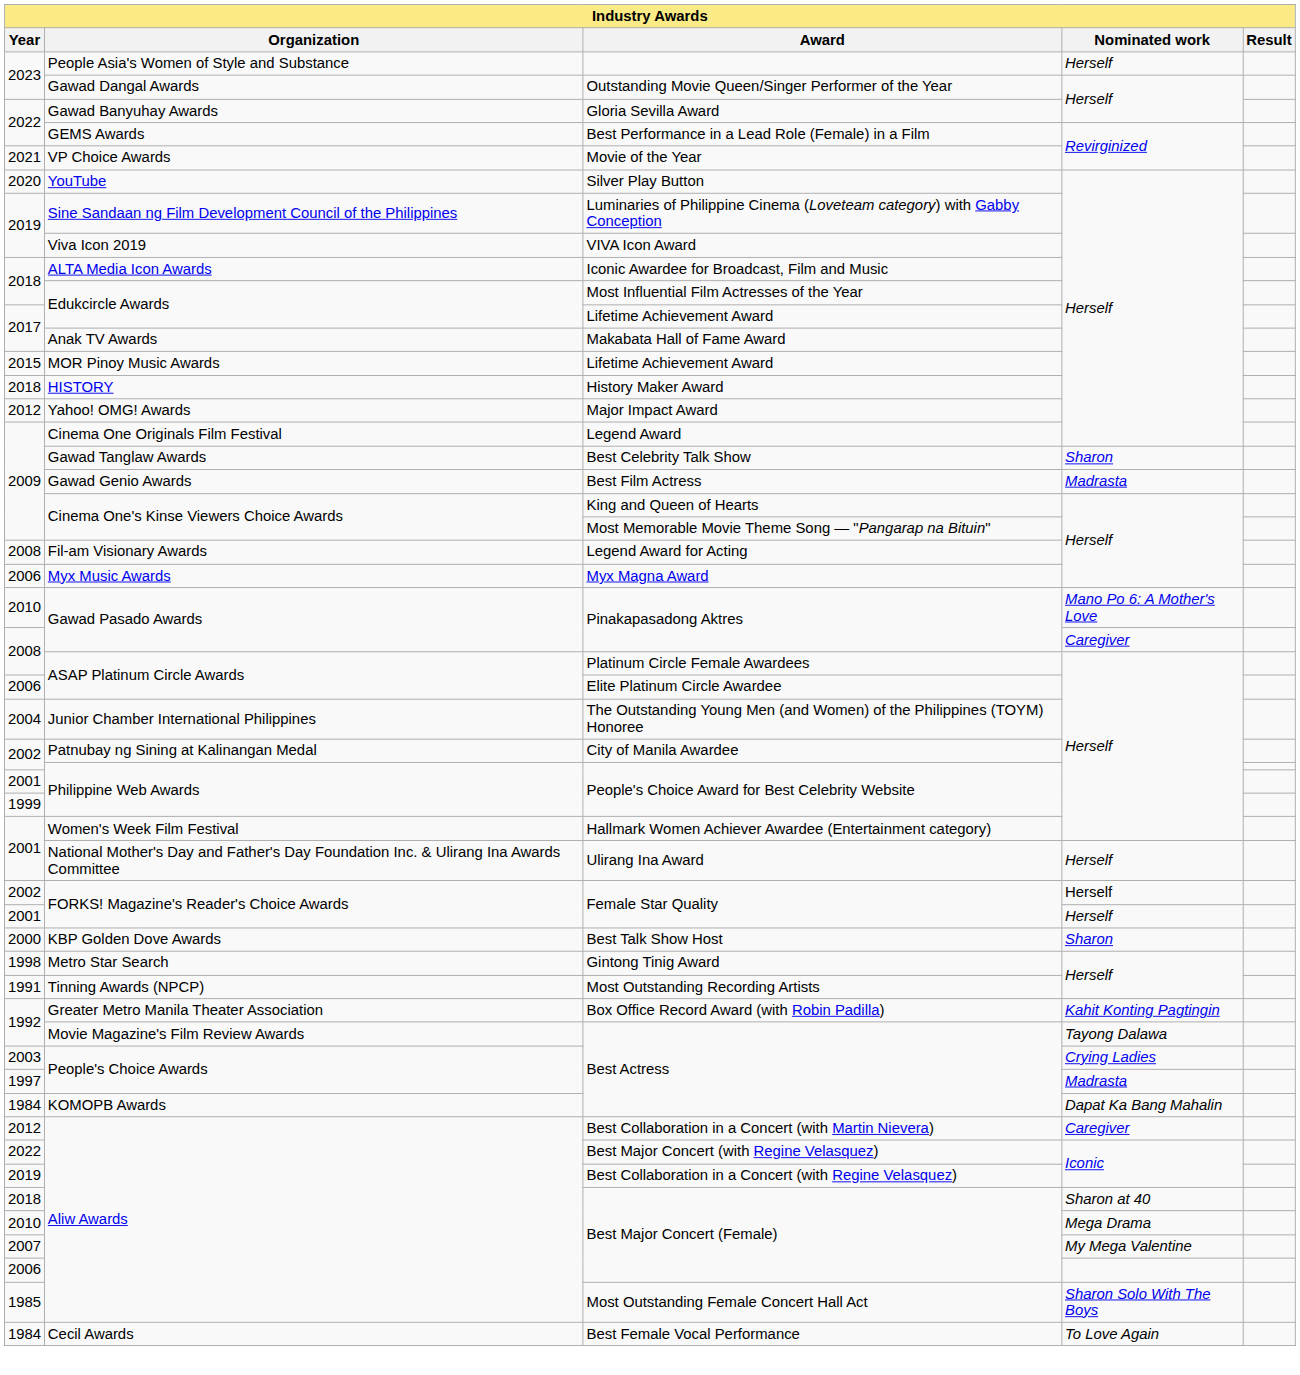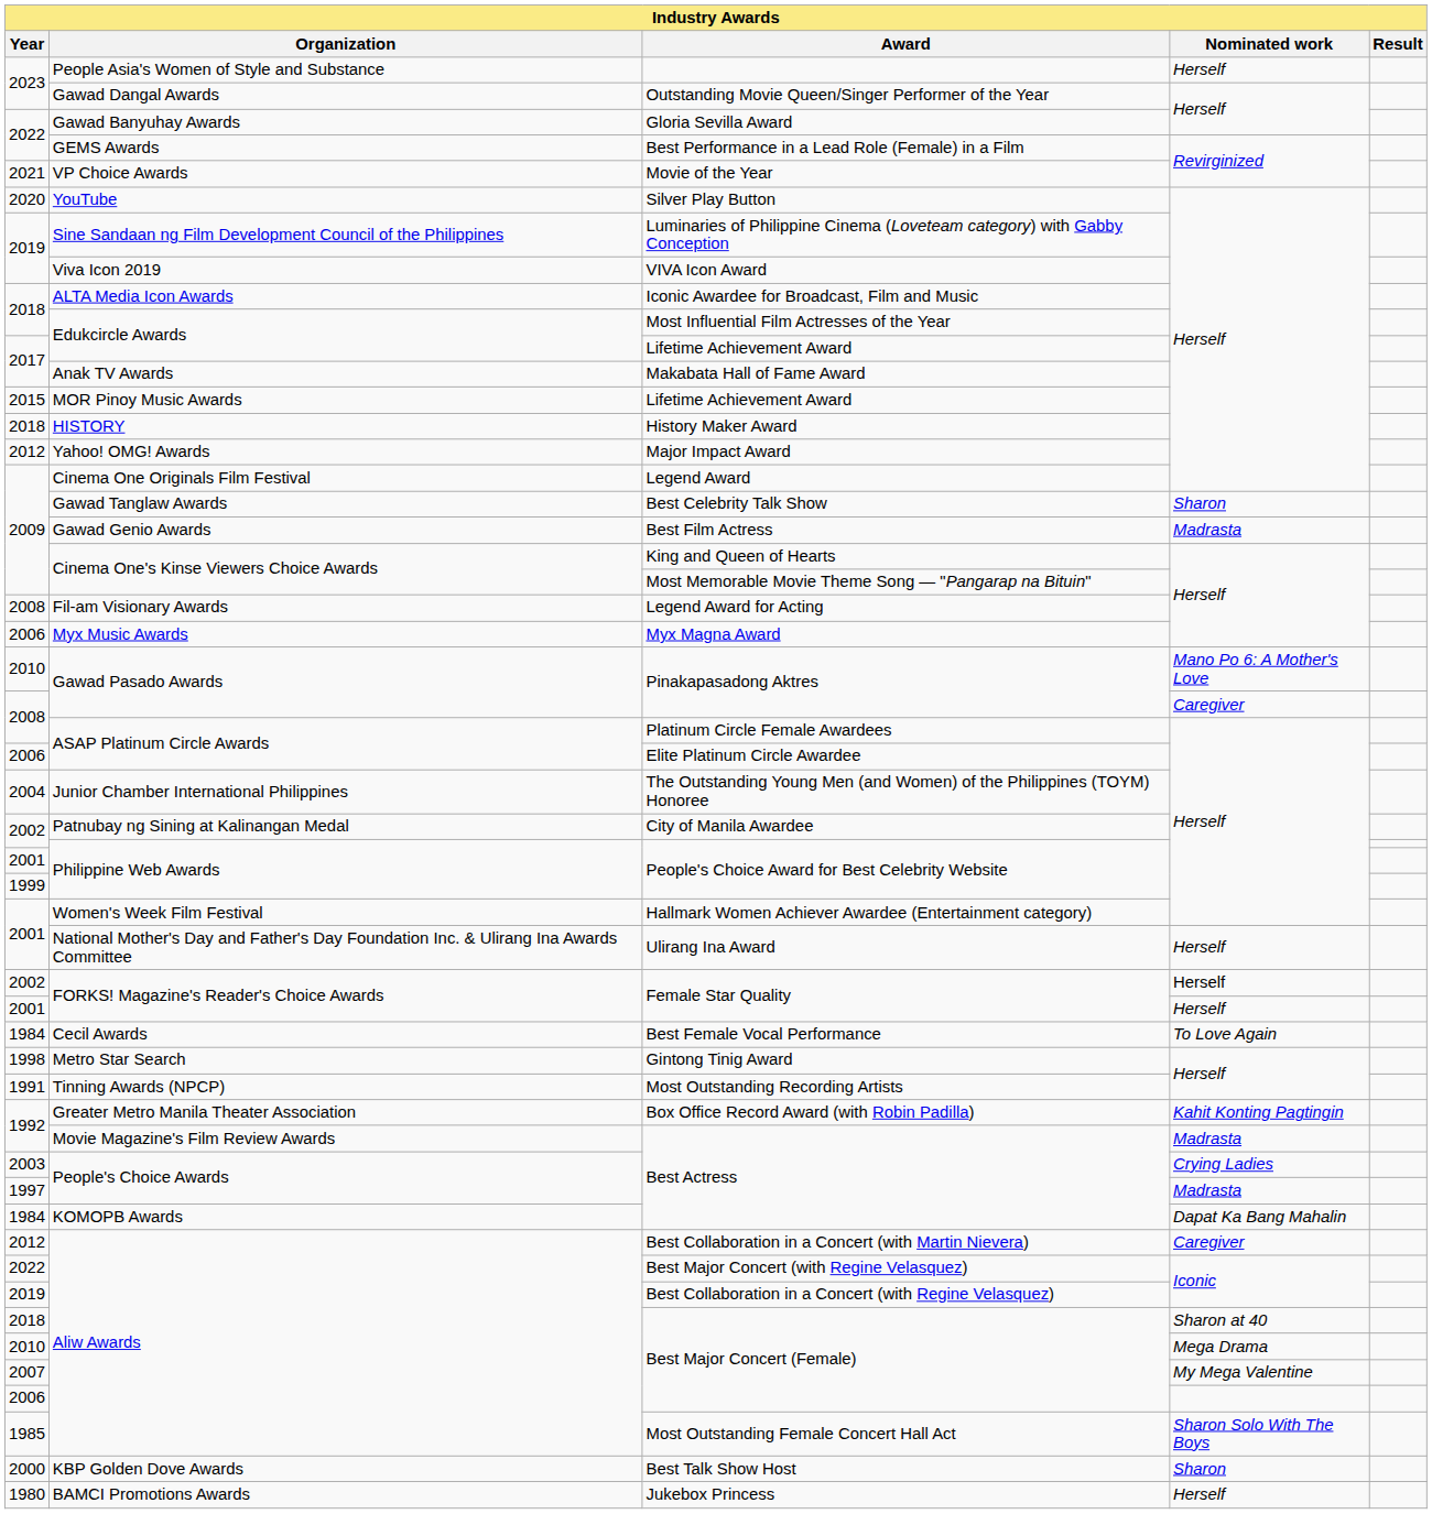 <table width="70%" class="wikitable sortable">
 <tr>
 <th colspan="5" - style="background:#FAEB86;" align="center">Industry Awards</th>
 </tr>
 <tr>
 <th>Year</th>
 <th>Organization</th>
 <th>Award</th>
 <th>Nominated work</th>
 <th>Result</th>
 </tr>
 <tr>
 <td rowspan="2">2023</td>
 <td>People Asia's Women of Style and Substance</td>
 <td></td>
 <td><em>Herself</em></td>
 <td></td>
 </tr>
 <tr>
 <td>Gawad Dangal Awards</td>
 <td>Outstanding Movie Queen/Singer Performer of the Year</td>
 <td rowspan="2"><em>Herself</em></td>
 <td></td>
 </tr>
 <tr>
 <td rowspan="2">2022</td>
 <td>Gawad Banyuhay Awards</td>
 <td>Gloria Sevilla Award</td>
 <td></td>
 </tr>
 <tr>
 <td>GEMS Awards</td>
 <td>Best Performance in a Lead Role (Female) in a Film</td>
 <td rowspan="2"><em><a href='#'>Revirginized</a></em></td>
 <td></td>
 </tr>
 <tr>
 <td>2021</td>
 <td>VP Choice Awards</td>
 <td>Movie of the Year</td>
 <td></td>
 </tr>
 <tr>
 <td>2020</td>
 <td><a href='#'>YouTube</a></td>
 <td>Silver Play Button</td>
 <td rowspan="11"><em>Herself</em></td>
 <td></td>
 </tr>
 <tr>
 <td rowspan="2">2019</td>
 <td><a href='#'>Sine Sandaan ng Film Development Council of the Philippines</a></td>
 <td>Luminaries of Philippine Cinema (<em>Loveteam category</em>) with <a href='#'>Gabby Conception</a></td>
 <td></td>
 </tr>
 <tr>
 <td>Viva Icon 2019</td>
 <td>VIVA Icon Award</td>
 <td></td>
 </tr>
 <tr>
 <td rowspan="2">2018</td>
 <td><a href='#'>ALTA Media Icon Awards</a></td>
 <td>Iconic Awardee for Broadcast, Film and Music</td>
 <td></td>
 </tr>
 <tr>
 <td rowspan="2">Edukcircle Awards</td>
 <td>Most Influential Film Actresses of the Year</td>
 <td></td>
 </tr>
 <tr>
 <td rowspan="2">2017</td>
 <td>Lifetime Achievement Award</td>
 <td></td>
 </tr>
 <tr>
 <td>Anak TV Awards</td>
 <td>Makabata Hall of Fame Award</td>
 <td></td>
 </tr>
 <tr>
 <td>2015</td>
 <td>MOR Pinoy Music Awards</td>
 <td>Lifetime Achievement Award</td>
 <td></td>
 </tr>
 <tr>
 <td>2018</td>
 <td><a href='#'>HISTORY</a></td>
 <td>History Maker Award</td>
 <td></td>
 </tr>
 <tr>
 <td>2012</td>
 <td>Yahoo! OMG! Awards</td>
 <td>Major Impact Award</td>
 <td></td>
 </tr>
 <tr>
 <td rowspan="5">2009</td>
 <td>Cinema One Originals Film Festival</td>
 <td>Legend Award</td>
 <td></td>
 </tr>
 <tr>
 <td>Gawad Tanglaw Awards</td>
 <td>Best Celebrity Talk Show</td>
 <td><em><a href='#'>Sharon</a></em></td>
 <td></td>
 </tr>
 <tr>
 <td>Gawad Genio Awards</td>
 <td>Best Film Actress</td>
 <td><em><a href='#'>Madrasta</a></em></td>
 <td></td>
 </tr>
 <tr>
 <td rowspan="2">Cinema One's Kinse Viewers Choice Awards</td>
 <td>King and Queen of Hearts</td>
 <td rowspan="4"><em>Herself</em></td>
 <td></td>
 </tr>
 <tr>
 <td>Most Memorable Movie Theme Song — "<em>Pangarap na Bituin</em>"</td>
 <td></td>
 </tr>
 <tr>
 <td>2008</td>
 <td>Fil-am Visionary Awards</td>
 <td>Legend Award for Acting</td>
 <td></td>
 </tr>
 <tr>
 <td>2006</td>
 <td><a href='#'>Myx Music Awards</a></td>
 <td><a href='#'>Myx Magna Award</a></td>
 <td></td>
 </tr>
 <tr>
 <td>2010</td>
 <td rowspan="2">Gawad Pasado Awards</td>
 <td rowspan="2">Pinakapasadong Aktres</td>
 <td><em><a href='#'>Mano Po 6: A Mother's Love</a></em></td>
 <td></td>
 </tr>
 <tr>
 <td rowspan="2">2008</td>
 <td><em><a href='#'>Caregiver</a></em></td>
 <td></td>
 </tr>
 <tr>
 <td rowspan="2">ASAP Platinum Circle Awards</td>
 <td>Platinum Circle Female Awardees</td>
 <td rowspan="8"><em>Herself</em></td>
 <td></td>
 </tr>
 <tr>
 <td>2006</td>
 <td>Elite Platinum Circle Awardee</td>
 <td></td>
 </tr>
 <tr>
 <td>2004</td>
 <td>Junior Chamber International Philippines</td>
 <td>The Outstanding Young Men (and Women) of the Philippines (TOYM) Honoree</td>
 <td></td>
 </tr>
 <tr>
 <td rowspan="2">2002</td>
 <td>Patnubay ng Sining at Kalinangan Medal</td>
 <td>City of Manila Awardee</td>
 <td></td>
 </tr>
 <tr>
 <td rowspan="3">Philippine Web Awards</td>
 <td rowspan="3">People's Choice Award for Best Celebrity Website</td>
 <td></td>
 </tr>
 <tr>
 <td>2001</td>
 <td></td>
 </tr>
 <tr>
 <td>1999</td>
 <td></td>
 </tr>
 <tr>
 <td rowspan="2">2001</td>
 <td>Women's Week Film Festival</td>
 <td>Hallmark Women Achiever Awardee (Entertainment category)</td>
 <td></td>
 </tr>
 <tr>
 <td>National Mother's Day and Father's Day Foundation Inc. & Ulirang Ina Awards Committee</td>
 <td>Ulirang Ina Award</td>
 <td><em>Herself</em></td>
 <td></td>
 </tr>
 <tr>
 <td>2002</td>
 <td rowspan="2">FORKS! Magazine's Reader's Choice Awards</td>
 <td rowspan="2">Female Star Quality</td>
 <td>Herself</td>
 <td></td>
 </tr>
 <tr>
 <td>2001</td>
 <td><em>Herself</em></td>
 <td></td>
 </tr>
 <tr>
-<td>2000</td>
-<td>KBP Golden Dove Awards</td>
-<td>Best Talk Show Host</td>
-<td><em><a href='#'>Sharon</a></em></td>
+<td>1984</td>
+<td>Cecil Awards</td>
+<td>Best Female Vocal Performance</td>
+<td><em>To Love Again</em></td>
 <td></td>
 </tr>
 <tr>
 <td>1998</td>
 <td>Metro Star Search</td>
 <td>Gintong Tinig Award</td>
 <td rowspan="2"><em>Herself</em></td>
 <td></td>
 </tr>
 <tr>
 <td>1991</td>
 <td>Tinning Awards (NPCP)</td>
 <td>Most Outstanding Recording Artists</td>
 <td></td>
 </tr>
 <tr>
 <td rowspan="2">1992</td>
 <td>Greater Metro Manila Theater Association</td>
 <td>Box Office Record Award (with <a href='#'>Robin Padilla</a>)</td>
 <td><em><a href='#'>Kahit Konting Pagtingin</a></em></td>
 <td></td>
 </tr>
 <tr>
 <td>Movie Magazine's Film Review Awards</td>
 <td rowspan="4">Best Actress</td>
-<td><em>Tayong Dalawa</em></td>
+<td><em><a href='#'>Madrasta</a></em></td>
 <td></td>
 </tr>
 <tr>
 <td>2003</td>
 <td rowspan="2">People's Choice Awards</td>
 <td><em><a href='#'>Crying Ladies</a></em></td>
 <td></td>
 </tr>
 <tr>
 <td>1997</td>
 <td><em><a href='#'>Madrasta</a></em></td>
 <td></td>
 </tr>
 <tr>
 <td>1984</td>
 <td>KOMOPB Awards</td>
 <td><em>Dapat Ka Bang Mahalin</em></td>
 <td></td>
 </tr>
 <tr>
 <td>2012</td>
 <td rowspan="8"><a href='#'>Aliw Awards</a></td>
 <td>Best Collaboration in a Concert (with <a href='#'>Martin Nievera</a>)</td>
 <td><em><a href='#'>Caregiver</a></em></td>
 <td></td>
 </tr>
 <tr>
 <td>2022</td>
 <td>Best Major Concert (with <a href='#'>Regine Velasquez</a>)</td>
 <td rowspan="2"><em><a href='#'>Iconic</a></em></td>
 <td></td>
 </tr>
 <tr>
 <td>2019</td>
 <td>Best Collaboration in a Concert (with <a href='#'>Regine Velasquez</a>)</td>
 <td></td>
 </tr>
 <tr>
 <td>2018</td>
 <td rowspan="4">Best Major Concert (Female)</td>
 <td><em>Sharon at 40</em></td>
 <td></td>
 </tr>
 <tr>
 <td>2010</td>
 <td><em>Mega Drama</em></td>
 <td></td>
 </tr>
 <tr>
 <td>2007</td>
 <td><em>My Mega Valentine</em></td>
 <td></td>
 </tr>
 <tr>
 <td>2006</td>
 <td></td>
 <td></td>
 </tr>
 <tr>
 <td>1985</td>
 <td>Most Outstanding Female Concert Hall Act</td>
 <td><em><a href='#'>Sharon Solo With The Boys</a></em></td>
 <td></td>
 </tr>
 <tr>
-<td>1984</td>
-<td>Cecil Awards</td>
-<td>Best Female Vocal Performance</td>
-<td><em>To Love Again</em></td>
+<td>2000</td>
+<td>KBP Golden Dove Awards</td>
+<td>Best Talk Show Host</td>
+<td><em><a href='#'>Sharon</a></em></td>
+<td></td>
+</tr>
+<tr>
+<td>1980</td>
+<td>BAMCI Promotions Awards</td>
+<td>Jukebox Princess</td>
+<td><em>Herself</em></td>
 <td></td>
 </tr>
 </table>
